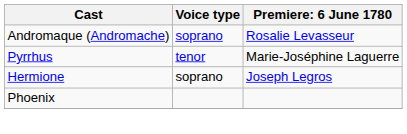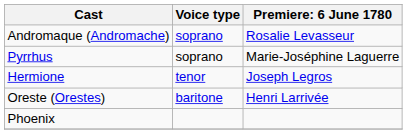 <table class="wikitable">
 <tr>
 <th>Cast</th>
 <th>Voice type</th>
 <th>Premiere: 6 June 1780<br></th>
 </tr>
 <tr>
 <td>Andromaque (<a href='#'>Andromache</a>)</td>
 <td><a href='#'>soprano</a></td>
 <td><a href='#'>Rosalie Levasseur</a></td>
 </tr>
 <tr>
 <td><a href='#'>Pyrrhus</a></td>
-<td><a href='#'>tenor</a></td>
+<td>soprano</td>
 <td>Marie-Joséphine Laguerre</td>
 </tr>
 <tr>
 <td><a href='#'>Hermione</a></td>
-<td>soprano</td>
+<td><a href='#'>tenor</a></td>
 <td><a href='#'>Joseph Legros</a></td>
+</tr>
+<tr>
+<td>Oreste (<a href='#'>Orestes</a>)</td>
+<td><a href='#'>baritone</a></td>
+<td><a href='#'>Henri Larrivée</a></td>
 </tr>
 <tr>
 <td>Phoenix</td>
 <td></td>
 <td></td>
 </tr>
 <tr>
 </tr>
 </table>
